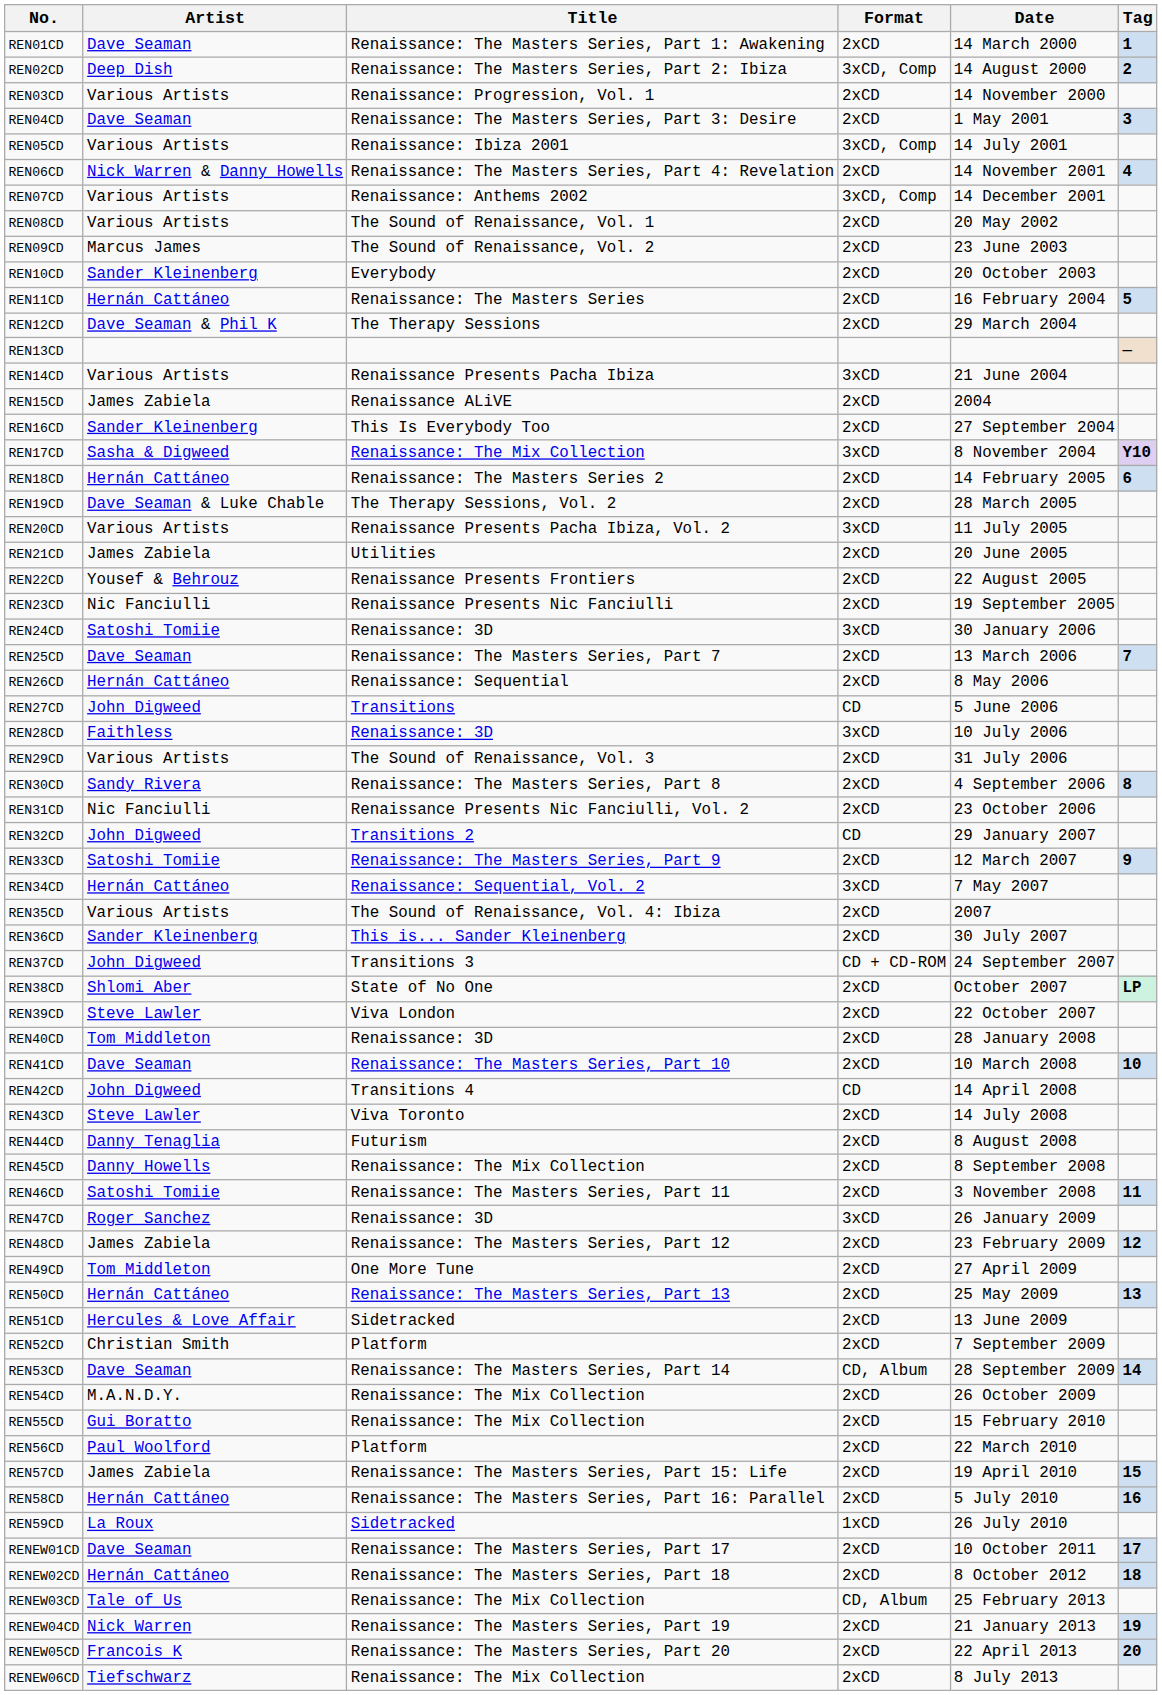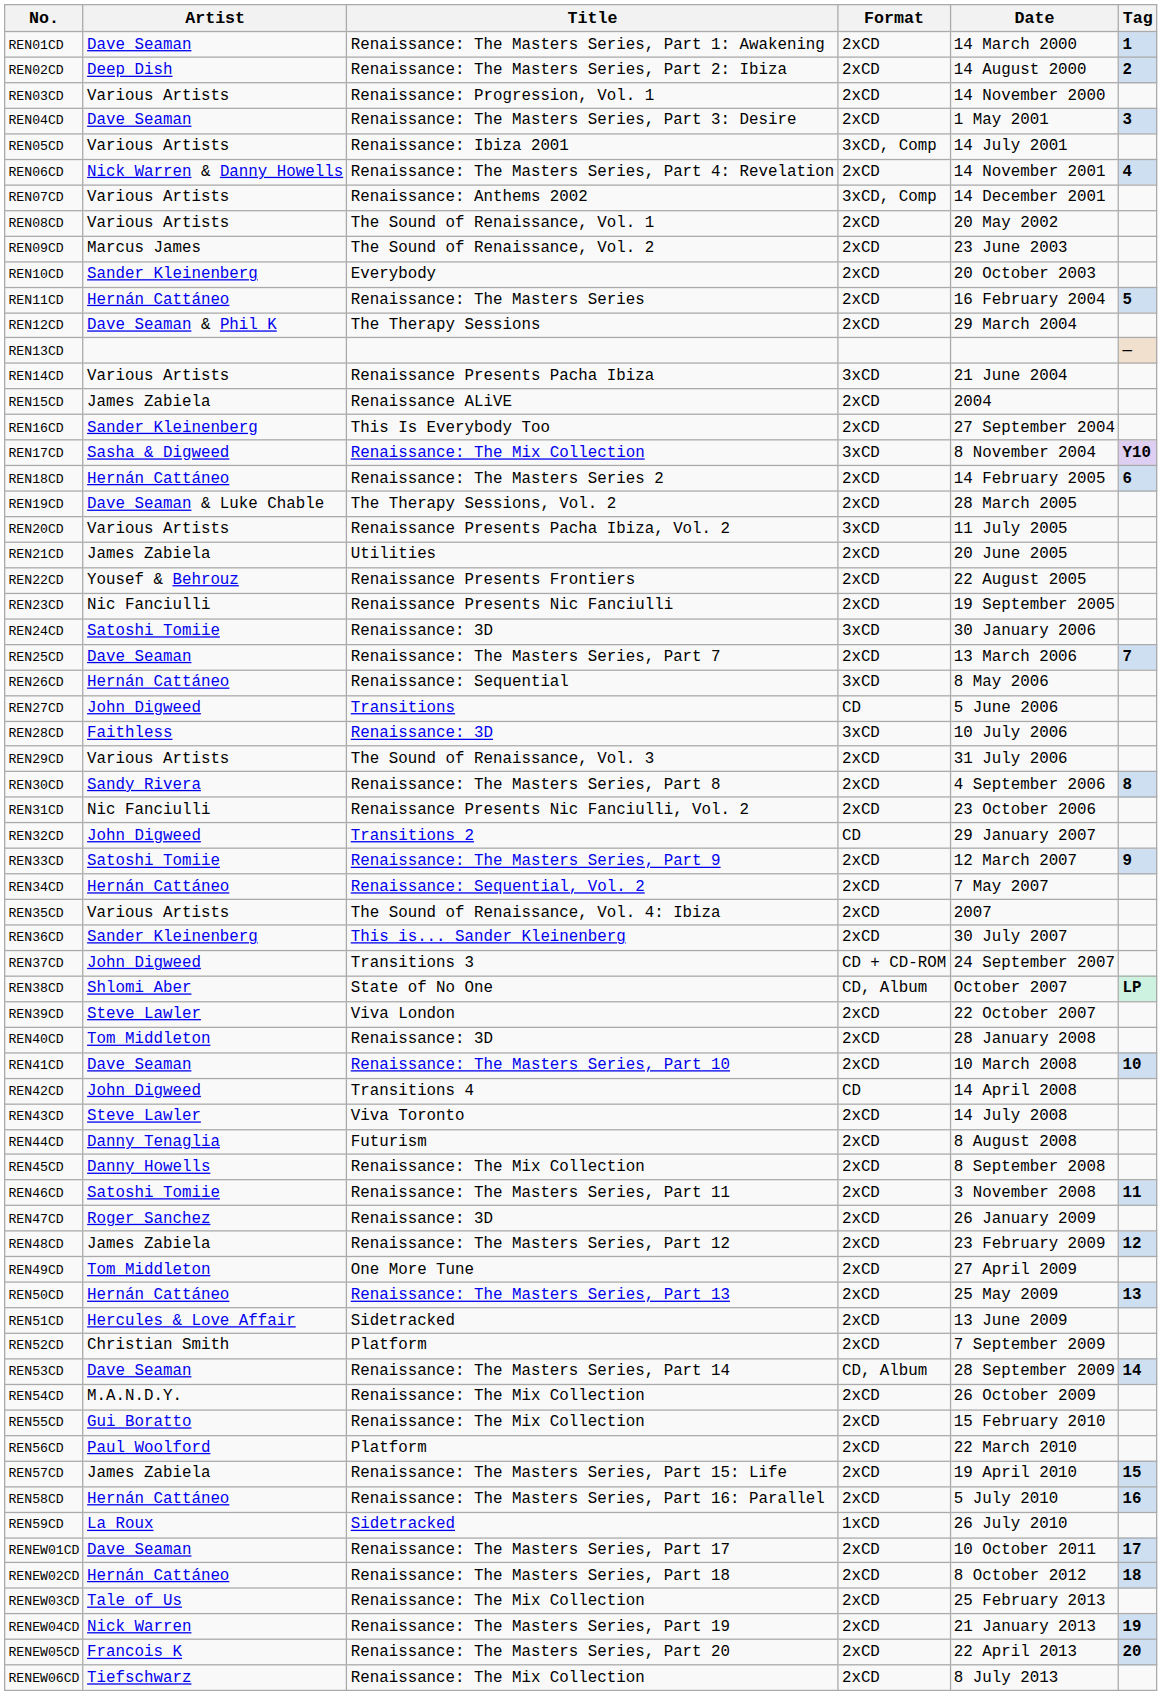 <table class="wikitable sortable">
 <tr>
 <th>No.</th>
 <th>Artist</th>
 <th>Title</th>
 <th>Format</th>
 <th>Date</th>
 <th>Tag</th>
 </tr>
 <tr style="font-size:95%">
 <td><small>REN01CD</small></td>
 <td><a href='#'>Dave Seaman</a></td>
 <td>Renaissance: The Masters Series, Part 1: Awakening</td>
 <td>2xCD</td>
 <td>14 March 2000</td>
 <td style="background:#cedff2;"><strong>1</strong></td>
 </tr>
 <tr style="font-size:95%">
 <td><small>REN02CD</small></td>
 <td><a href='#'>Deep Dish</a></td>
 <td>Renaissance: The Masters Series, Part 2: Ibiza</td>
-<td>3xCD, Comp</td>
+<td>2xCD</td>
 <td>14 August 2000</td>
 <td style="background:#cedff2;"><strong>2</strong></td>
 </tr>
 <tr style="font-size:95%">
 <td><small>REN03CD</small></td>
 <td>Various Artists</td>
 <td>Renaissance: Progression, Vol. 1</td>
 <td>2xCD</td>
 <td>14 November 2000</td>
 <td></td>
 </tr>
 <tr style="font-size:95%">
 <td><small>REN04CD</small></td>
 <td><a href='#'>Dave Seaman</a></td>
 <td>Renaissance: The Masters Series, Part 3: Desire</td>
 <td>2xCD</td>
 <td>1 May 2001</td>
 <td style="background:#cedff2;"><strong>3</strong></td>
 </tr>
 <tr style="font-size:95%">
 <td><small>REN05CD</small></td>
 <td>Various Artists</td>
 <td>Renaissance: Ibiza 2001</td>
 <td>3xCD, Comp</td>
 <td>14 July 2001</td>
 <td></td>
 </tr>
 <tr style="font-size:95%">
 <td><small>REN06CD</small></td>
 <td><a href='#'>Nick Warren</a> & <a href='#'>Danny Howells</a></td>
 <td>Renaissance: The Masters Series, Part 4: Revelation</td>
 <td>2xCD</td>
 <td>14 November 2001</td>
 <td style="background:#cedff2;"><strong>4</strong></td>
 </tr>
 <tr style="font-size:95%">
 <td><small>REN07CD</small></td>
 <td>Various Artists</td>
 <td>Renaissance: Anthems 2002</td>
 <td>3xCD, Comp</td>
 <td>14 December 2001</td>
 <td></td>
 </tr>
 <tr style="font-size:95%">
 <td><small>REN08CD</small></td>
 <td>Various Artists</td>
 <td>The Sound of Renaissance, Vol. 1</td>
 <td>2xCD</td>
 <td>20 May 2002</td>
 <td></td>
 </tr>
 <tr style="font-size:95%">
 <td><small>REN09CD</small></td>
 <td>Marcus James</td>
 <td>The Sound of Renaissance, Vol. 2</td>
 <td>2xCD</td>
 <td>23 June 2003</td>
 <td></td>
 </tr>
 <tr style="font-size:95%">
 <td><small>REN10CD</small></td>
 <td><a href='#'>Sander Kleinenberg</a></td>
 <td>Everybody</td>
 <td>2xCD</td>
 <td>20 October 2003</td>
 <td></td>
 </tr>
 <tr style="font-size:95%">
 <td><small>REN11CD</small></td>
 <td><a href='#'>Hernán Cattáneo</a></td>
 <td>Renaissance: The Masters Series</td>
 <td>2xCD</td>
 <td>16 February 2004</td>
 <td style="background:#cedff2;"><strong>5</strong></td>
 </tr>
 <tr style="font-size:95%">
 <td><small>REN12CD</small></td>
 <td><a href='#'>Dave Seaman</a> & <a href='#'>Phil K</a></td>
 <td>The Therapy Sessions</td>
 <td>2xCD</td>
 <td>29 March 2004</td>
 <td></td>
 </tr>
 <tr style="font-size:95%">
 <td><small>REN13CD</small></td>
 <td></td>
 <td></td>
 <td></td>
 <td></td>
 <td style="background:#f2e0ce;">—</td>
 </tr>
 <tr style="font-size:95%">
 <td><small>REN14CD</small></td>
 <td>Various Artists</td>
 <td>Renaissance Presents Pacha Ibiza</td>
 <td>3xCD</td>
 <td>21 June 2004</td>
 <td></td>
 </tr>
 <tr style="font-size:95%">
 <td><small>REN15CD</small></td>
 <td>James Zabiela</td>
 <td>Renaissance ALiVE</td>
 <td>2xCD</td>
 <td>2004</td>
 <td></td>
 </tr>
 <tr style="font-size:95%">
 <td><small>REN16CD</small></td>
 <td><a href='#'>Sander Kleinenberg</a></td>
 <td>This Is Everybody Too</td>
 <td>2xCD</td>
 <td>27 September 2004</td>
 <td></td>
 </tr>
 <tr style="font-size:95%">
 <td><small>REN17CD</small></td>
 <td><a href='#'>Sasha & Digweed</a></td>
 <td><a href='#'>Renaissance: The Mix Collection</a></td>
 <td>3xCD</td>
 <td>8 November 2004</td>
 <td style="background:#ddcef2;"><strong>Y10</strong></td>
 </tr>
 <tr style="font-size:95%">
 <td><small>REN18CD</small></td>
 <td><a href='#'>Hernán Cattáneo</a></td>
 <td>Renaissance: The Masters Series 2</td>
 <td>2xCD</td>
 <td>14 February 2005</td>
 <td style="background:#cedff2;"><strong>6</strong></td>
 </tr>
 <tr style="font-size:95%">
 <td><small>REN19CD</small></td>
 <td><a href='#'>Dave Seaman</a> & Luke Chable</td>
 <td>The Therapy Sessions, Vol. 2</td>
 <td>2xCD</td>
 <td>28 March 2005</td>
 <td></td>
 </tr>
 <tr style="font-size:95%">
 <td><small>REN20CD</small></td>
 <td>Various Artists</td>
 <td>Renaissance Presents Pacha Ibiza, Vol. 2</td>
 <td>3xCD</td>
 <td>11 July 2005</td>
 <td></td>
 </tr>
 <tr style="font-size:95%">
 <td><small>REN21CD</small></td>
 <td>James Zabiela</td>
 <td>Utilities</td>
 <td>2xCD</td>
 <td>20 June 2005</td>
 <td></td>
 </tr>
 <tr style="font-size:95%">
 <td><small>REN22CD</small></td>
 <td>Yousef & <a href='#'>Behrouz</a></td>
 <td>Renaissance Presents Frontiers</td>
 <td>2xCD</td>
 <td>22 August 2005</td>
 <td></td>
 </tr>
 <tr style="font-size:95%">
 <td><small>REN23CD</small></td>
 <td>Nic Fanciulli</td>
 <td>Renaissance Presents Nic Fanciulli</td>
 <td>2xCD</td>
 <td>19 September 2005</td>
 <td></td>
 </tr>
 <tr style="font-size:95%">
 <td><small>REN24CD</small></td>
 <td><a href='#'>Satoshi Tomiie</a></td>
 <td>Renaissance: 3D</td>
 <td>3xCD</td>
 <td>30 January 2006</td>
 <td></td>
 </tr>
 <tr style="font-size:95%">
 <td><small>REN25CD</small></td>
 <td><a href='#'>Dave Seaman</a></td>
 <td>Renaissance: The Masters Series, Part 7</td>
 <td>2xCD</td>
 <td>13 March 2006</td>
 <td style="background:#cedff2;"><strong>7</strong></td>
 </tr>
 <tr style="font-size:95%">
 <td><small>REN26CD</small></td>
 <td><a href='#'>Hernán Cattáneo</a></td>
 <td>Renaissance: Sequential</td>
-<td>2xCD</td>
+<td>3xCD</td>
 <td>8 May 2006</td>
 <td></td>
 </tr>
 <tr style="font-size:95%">
 <td><small>REN27CD</small></td>
 <td><a href='#'>John Digweed</a></td>
 <td><a href='#'>Transitions</a></td>
 <td>CD</td>
 <td>5 June 2006</td>
 <td></td>
 </tr>
 <tr style="font-size:95%">
 <td><small>REN28CD</small></td>
 <td><a href='#'>Faithless</a></td>
 <td><a href='#'>Renaissance: 3D</a></td>
 <td>3xCD</td>
 <td>10 July 2006</td>
 <td></td>
 </tr>
 <tr style="font-size:95%">
 <td><small>REN29CD</small></td>
 <td>Various Artists</td>
 <td>The Sound of Renaissance, Vol. 3</td>
 <td>2xCD</td>
 <td>31 July 2006</td>
 <td></td>
 </tr>
 <tr style="font-size:95%">
 <td><small>REN30CD</small></td>
 <td><a href='#'>Sandy Rivera</a></td>
 <td>Renaissance: The Masters Series, Part 8</td>
 <td>2xCD</td>
 <td>4 September 2006</td>
 <td style="background:#cedff2;"><strong>8</strong></td>
 </tr>
 <tr style="font-size:95%">
 <td><small>REN31CD</small></td>
 <td>Nic Fanciulli</td>
 <td>Renaissance Presents Nic Fanciulli, Vol. 2</td>
 <td>2xCD</td>
 <td>23 October 2006</td>
 <td></td>
 </tr>
 <tr style="font-size:95%">
 <td><small>REN32CD</small></td>
 <td><a href='#'>John Digweed</a></td>
 <td><a href='#'>Transitions 2</a></td>
 <td>CD</td>
 <td>29 January 2007</td>
 <td></td>
 </tr>
 <tr style="font-size:95%">
 <td><small>REN33CD</small></td>
 <td><a href='#'>Satoshi Tomiie</a></td>
 <td><a href='#'>Renaissance: The Masters Series, Part 9</a></td>
 <td>2xCD</td>
 <td>12 March 2007</td>
 <td style="background:#cedff2;"><strong>9</strong></td>
 </tr>
 <tr style="font-size:95%">
 <td><small>REN34CD</small></td>
 <td><a href='#'>Hernán Cattáneo</a></td>
 <td><a href='#'>Renaissance: Sequential, Vol. 2</a></td>
-<td>3xCD</td>
+<td>2xCD</td>
 <td>7 May 2007</td>
 <td></td>
 </tr>
 <tr style="font-size:95%">
 <td><small>REN35CD</small></td>
 <td>Various Artists</td>
 <td>The Sound of Renaissance, Vol. 4: Ibiza</td>
 <td>2xCD</td>
 <td>2007</td>
 <td></td>
 </tr>
 <tr style="font-size:95%">
 <td><small>REN36CD</small></td>
 <td><a href='#'>Sander Kleinenberg</a></td>
 <td><a href='#'>This is... Sander Kleinenberg</a></td>
 <td>2xCD</td>
 <td>30 July 2007</td>
 <td></td>
 </tr>
 <tr style="font-size:95%">
 <td><small>REN37CD</small></td>
 <td><a href='#'>John Digweed</a></td>
 <td>Transitions 3</td>
 <td>CD + CD-ROM</td>
 <td>24 September 2007</td>
 <td></td>
 </tr>
 <tr style="font-size:95%">
 <td><small>REN38CD</small></td>
 <td><a href='#'>Shlomi Aber</a></td>
 <td>State of No One</td>
-<td>2xCD</td>
+<td>CD, Album</td>
 <td>October 2007</td>
 <td style="background:#cef2e0;"><strong>LP</strong></td>
 </tr>
 <tr style="font-size:95%">
 <td><small>REN39CD</small></td>
 <td><a href='#'>Steve Lawler</a></td>
 <td>Viva London</td>
 <td>2xCD</td>
 <td>22 October 2007</td>
 <td></td>
 </tr>
 <tr style="font-size:95%">
 <td><small>REN40CD</small></td>
 <td><a href='#'>Tom Middleton</a></td>
 <td>Renaissance: 3D</td>
 <td>2xCD</td>
 <td>28 January 2008</td>
 <td></td>
 </tr>
 <tr style="font-size:95%">
 <td><small>REN41CD</small></td>
 <td><a href='#'>Dave Seaman</a></td>
 <td><a href='#'>Renaissance: The Masters Series, Part 10</a></td>
 <td>2xCD</td>
 <td>10 March 2008</td>
 <td style="background:#cedff2;"><strong>10</strong></td>
 </tr>
 <tr style="font-size:95%">
 <td><small>REN42CD</small></td>
 <td><a href='#'>John Digweed</a></td>
 <td>Transitions 4</td>
 <td>CD</td>
 <td>14 April 2008</td>
 <td></td>
 </tr>
 <tr style="font-size:95%">
 <td><small>REN43CD</small></td>
 <td><a href='#'>Steve Lawler</a></td>
 <td>Viva Toronto</td>
 <td>2xCD</td>
 <td>14 July 2008</td>
 <td></td>
 </tr>
 <tr style="font-size:95%">
 <td><small>REN44CD</small></td>
 <td><a href='#'>Danny Tenaglia</a></td>
 <td>Futurism</td>
 <td>2xCD</td>
 <td>8 August 2008</td>
 <td></td>
 </tr>
 <tr style="font-size:95%">
 <td><small>REN45CD</small></td>
 <td><a href='#'>Danny Howells</a></td>
 <td>Renaissance: The Mix Collection</td>
 <td>2xCD</td>
 <td>8 September 2008</td>
 <td></td>
 </tr>
 <tr style="font-size:95%">
 <td><small>REN46CD</small></td>
 <td><a href='#'>Satoshi Tomiie</a></td>
 <td>Renaissance: The Masters Series, Part 11</td>
 <td>2xCD</td>
 <td>3 November 2008</td>
 <td style="background:#cedff2;"><strong>11</strong></td>
 </tr>
 <tr style="font-size:95%">
 <td><small>REN47CD</small></td>
 <td><a href='#'>Roger Sanchez</a></td>
 <td>Renaissance: 3D</td>
-<td>3xCD</td>
+<td>2xCD</td>
 <td>26 January 2009</td>
 <td></td>
 </tr>
 <tr style="font-size:95%">
 <td><small>REN48CD</small></td>
 <td>James Zabiela</td>
 <td>Renaissance: The Masters Series, Part 12</td>
 <td>2xCD</td>
 <td>23 February 2009</td>
 <td style="background:#cedff2;"><strong>12</strong></td>
 </tr>
 <tr style="font-size:95%">
 <td><small>REN49CD</small></td>
 <td><a href='#'>Tom Middleton</a></td>
 <td>One More Tune</td>
 <td>2xCD</td>
 <td>27 April 2009</td>
 <td></td>
 </tr>
 <tr style="font-size:95%">
 <td><small>REN50CD</small></td>
 <td><a href='#'>Hernán Cattáneo</a></td>
 <td><a href='#'>Renaissance: The Masters Series, Part 13</a></td>
 <td>2xCD</td>
 <td>25 May 2009</td>
 <td style="background:#cedff2;"><strong>13</strong></td>
 </tr>
 <tr style="font-size:95%">
 <td><small>REN51CD</small></td>
 <td><a href='#'>Hercules & Love Affair</a></td>
 <td>Sidetracked</td>
 <td>2xCD</td>
 <td>13 June 2009</td>
 <td></td>
 </tr>
 <tr style="font-size:95%">
 <td><small>REN52CD</small></td>
 <td>Christian Smith</td>
 <td>Platform</td>
 <td>2xCD</td>
 <td>7 September 2009</td>
 <td></td>
 </tr>
 <tr style="font-size:95%">
 <td><small>REN53CD</small></td>
 <td><a href='#'>Dave Seaman</a></td>
 <td>Renaissance: The Masters Series, Part 14</td>
 <td>CD, Album</td>
 <td>28 September 2009</td>
 <td style="background:#cedff2;"><strong>14</strong></td>
 </tr>
 <tr style="font-size:95%">
 <td><small>REN54CD</small></td>
 <td>M.A.N.D.Y.</td>
 <td>Renaissance: The Mix Collection</td>
 <td>2xCD</td>
 <td>26 October 2009</td>
 <td></td>
 </tr>
 <tr style="font-size:95%">
 <td><small>REN55CD</small></td>
 <td><a href='#'>Gui Boratto</a></td>
 <td>Renaissance: The Mix Collection</td>
 <td>2xCD</td>
 <td>15 February 2010</td>
 <td></td>
 </tr>
 <tr style="font-size:95%">
 <td><small>REN56CD</small></td>
 <td><a href='#'>Paul Woolford</a></td>
 <td>Platform</td>
 <td>2xCD</td>
 <td>22 March 2010</td>
 <td></td>
 </tr>
 <tr style="font-size:95%">
 <td><small>REN57CD</small></td>
 <td>James Zabiela</td>
 <td>Renaissance: The Masters Series, Part 15: Life</td>
 <td>2xCD</td>
 <td>19 April 2010</td>
 <td style="background:#cedff2;"><strong>15</strong></td>
 </tr>
 <tr style="font-size:95%">
 <td><small>REN58CD</small></td>
 <td><a href='#'>Hernán Cattáneo</a></td>
 <td>Renaissance: The Masters Series, Part 16: Parallel</td>
 <td>2xCD</td>
 <td>5 July 2010</td>
 <td style="background:#cedff2;"><strong>16</strong></td>
 </tr>
 <tr style="font-size:95%">
 <td><small>REN59CD</small></td>
 <td><a href='#'>La Roux</a></td>
 <td><a href='#'>Sidetracked</a></td>
 <td>1xCD</td>
 <td>26 July 2010</td>
 <td></td>
 </tr>
 <tr style="font-size:95%">
 <td><small>RENEW01CD</small></td>
 <td><a href='#'>Dave Seaman</a></td>
 <td>Renaissance: The Masters Series, Part 17</td>
 <td>2xCD</td>
 <td>10 October 2011</td>
 <td style="background:#cedff2;"><strong>17</strong></td>
 </tr>
 <tr style="font-size:95%">
 <td><small>RENEW02CD</small></td>
 <td><a href='#'>Hernán Cattáneo</a></td>
 <td>Renaissance: The Masters Series, Part 18</td>
 <td>2xCD</td>
 <td>8 October 2012</td>
 <td style="background:#cedff2;"><strong>18</strong></td>
 </tr>
 <tr style="font-size:95%">
 <td><small>RENEW03CD</small></td>
 <td><a href='#'>Tale of Us</a></td>
 <td>Renaissance: The Mix Collection</td>
-<td>CD, Album</td>
+<td>2xCD</td>
 <td>25 February 2013</td>
 <td></td>
 </tr>
 <tr style="font-size:95%">
 <td><small>RENEW04CD</small></td>
 <td><a href='#'>Nick Warren</a></td>
 <td>Renaissance: The Masters Series, Part 19</td>
 <td>2xCD</td>
 <td>21 January 2013</td>
 <td style="background:#cedff2;"><strong>19</strong></td>
 </tr>
 <tr style="font-size:95%">
 <td><small>RENEW05CD</small></td>
 <td><a href='#'>Francois K</a></td>
 <td>Renaissance: The Masters Series, Part 20</td>
 <td>2xCD</td>
 <td>22 April 2013</td>
 <td style="background:#cedff2;"><strong>20</strong></td>
 </tr>
 <tr style="font-size:95%">
 <td><small>RENEW06CD</small></td>
 <td><a href='#'>Tiefschwarz</a></td>
 <td>Renaissance: The Mix Collection</td>
 <td>2xCD</td>
 <td>8 July 2013</td>
 <td></td>
 </tr>
 </table>
